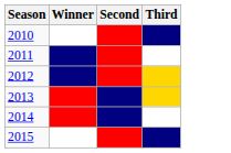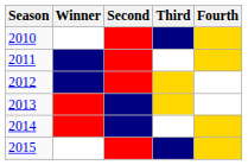 <table class="wikitable">
 <tr style="background:#efefef;">
 <th>Season</th>
 <th>Winner</th>
 <th>Second</th>
 <th>Third</th>
+<th>Fourth</th>
 </tr>
 <tr>
 <td><a href='#'>2010</a></td>
 <td bgcolor="White" div style="text-align: center;"></td>
 <td bgcolor="Red" div style="text-align: center;"></td>
 <td bgcolor="Navy" div style="text-align: center;"></td>
+<td bgcolor="Gold" div style="text-align: center;"></td>
 </tr>
 <tr>
 <td><a href='#'>2011</a></td>
 <td bgcolor="Navy" div style="text-align: center;"></td>
 <td bgcolor="Red" div style="text-align: center;"></td>
 <td bgcolor="White" div style="text-align: center;"></td>
+<td bgcolor="Gold" div style="text-align: center;"></td>
 </tr>
 <tr>
 <td><a href='#'>2012</a></td>
 <td bgcolor="Navy" div style="text-align: center;"></td>
 <td bgcolor="Red" div style="text-align: center;"></td>
 <td bgcolor="Gold" div style="text-align: center;"></td>
+<td bgcolor="White" div style="text-align: center;"></td>
 </tr>
 <tr>
 <td><a href='#'>2013</a></td>
 <td bgcolor="Red" div style="text-align: center;"></td>
 <td bgcolor="Navy" div style="text-align: center;"></td>
 <td bgcolor="Gold" div style="text-align: center;"></td>
+<td bgcolor="White" div style="text-align: center;"></td>
 </tr>
 <tr>
 <td><a href='#'>2014</a></td>
 <td bgcolor="Red" div style="text-align: center;"></td>
 <td bgcolor="Navy" div style="text-align: center;"></td>
 <td bgcolor="White" div style="text-align: center;"></td>
+<td bgcolor="Gold" div style="text-align: center;"></td>
 </tr>
 <tr>
 <td><a href='#'>2015</a></td>
 <td bgcolor="White" div style="text-align: center;"></td>
 <td bgcolor="Red" div style="text-align: center;"></td>
 <td bgcolor="Navy" div style="text-align: center;"></td>
+<td bgcolor="Gold" div style="text-align: center;"></td>
 </tr>
 </table>
